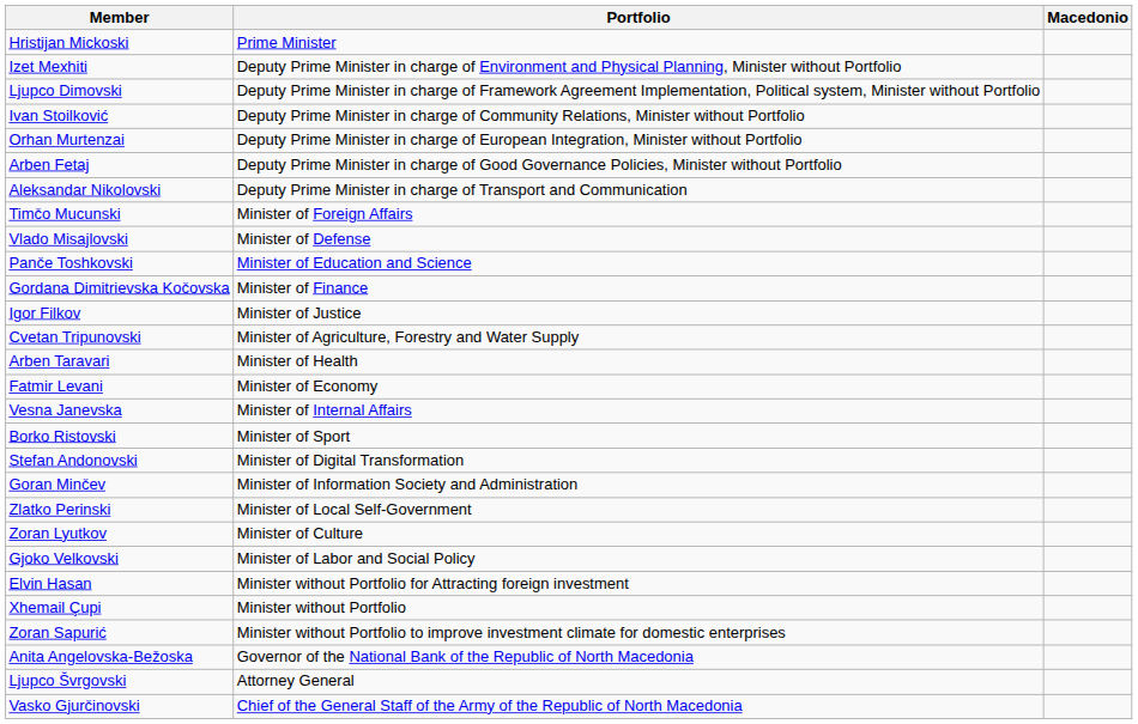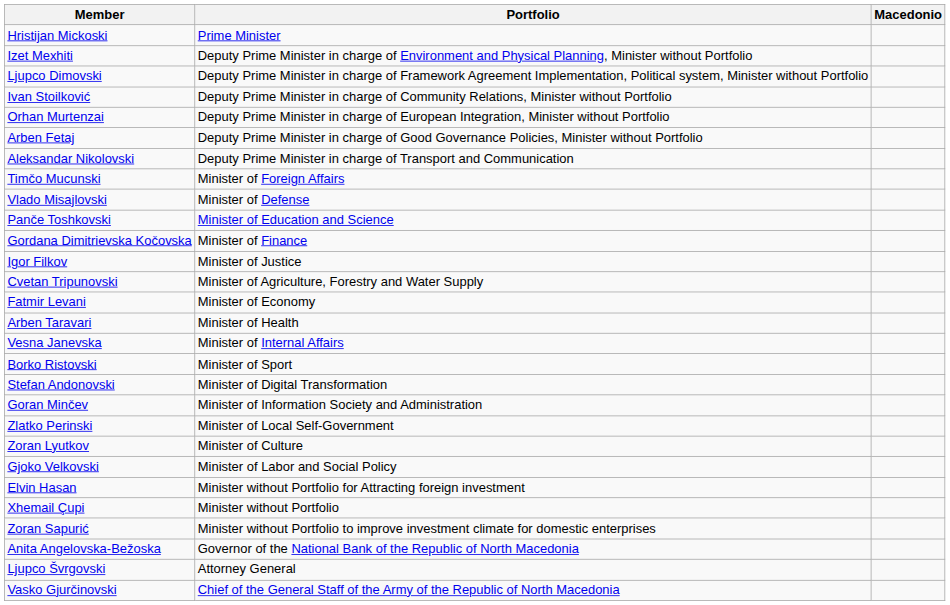 <table class="wikitable">
 <tr>
 <th>Member</th>
 <th>Portfolio</th>
 <th>Macedonio</th>
 </tr>
 <tr>
 <td><a href='#'>Hristijan Mickoski</a></td>
 <td><a href='#'>Prime Minister</a></td>
 <td></td>
 </tr>
 <tr>
 <td><a href='#'>Izet Mexhiti</a></td>
 <td>Deputy Prime Minister in charge of <a href='#'>Environment and Physical Planning</a>, Minister without Portfolio</td>
 <td></td>
 </tr>
 <tr>
 <td><a href='#'>Ljupco Dimovski</a></td>
 <td>Deputy Prime Minister in charge of Framework Agreement Implementation, Political system, Minister without Portfolio</td>
 <td></td>
 </tr>
 <tr>
 <td><a href='#'>Ivan Stoilković</a></td>
 <td>Deputy Prime Minister in charge of Community Relations, Minister without Portfolio</td>
 <td></td>
 </tr>
 <tr>
 <td><a href='#'>Orhan Murtenzai</a></td>
 <td>Deputy Prime Minister in charge of European Integration, Minister without Portfolio</td>
 <td></td>
 </tr>
 <tr>
 <td><a href='#'>Arben Fetaj</a></td>
 <td>Deputy Prime Minister in charge of Good Governance Policies, Minister without Portfolio</td>
 <td></td>
 </tr>
 <tr>
 <td><a href='#'>Aleksandar Nikolovski</a></td>
 <td>Deputy Prime Minister in charge of Transport and Communication</td>
 <td></td>
 </tr>
 <tr>
 <td><a href='#'>Timčo Mucunski</a></td>
 <td>Minister of <a href='#'>Foreign Affairs</a></td>
 <td></td>
 </tr>
 <tr>
 <td><a href='#'>Vlado Misajlovski</a></td>
 <td>Minister of <a href='#'>Defense</a></td>
 <td></td>
 </tr>
 <tr>
 <td><a href='#'>Panče Toshkovski</a></td>
 <td><a href='#'>Minister of Education and Science</a></td>
 <td></td>
 </tr>
 <tr>
 <td><a href='#'>Gordana Dimitrievska Kočovska</a></td>
 <td>Minister of <a href='#'>Finance</a></td>
 <td></td>
 </tr>
 <tr>
 <td><a href='#'>Igor Filkov</a></td>
 <td>Minister of Justice</td>
 <td></td>
 </tr>
 <tr>
 <td><a href='#'>Cvetan Tripunovski</a></td>
 <td>Minister of Agriculture, Forestry and Water Supply</td>
 <td></td>
 </tr>
 <tr>
-<td><a href='#'>Arben Taravari</a></td>
-<td>Minister of Health</td>
+<td><a href='#'>Fatmir Levani</a></td>
+<td>Minister of Economy</td>
 <td></td>
 </tr>
 <tr>
-<td><a href='#'>Fatmir Levani</a></td>
-<td>Minister of Economy</td>
+<td><a href='#'>Arben Taravari</a></td>
+<td>Minister of Health</td>
 <td></td>
 </tr>
 <tr>
 <td><a href='#'>Vesna Janevska</a></td>
 <td>Minister of <a href='#'>Internal Affairs</a></td>
 <td></td>
 </tr>
 <tr>
 <td><a href='#'>Borko Ristovski</a></td>
 <td>Minister of Sport</td>
 <td></td>
 </tr>
 <tr>
 <td><a href='#'>Stefan Andonovski</a></td>
 <td>Minister of Digital Transformation</td>
 <td></td>
 </tr>
 <tr>
 <td><a href='#'>Goran Minčev</a></td>
 <td>Minister of Information Society and Administration</td>
 <td></td>
 </tr>
 <tr>
 <td><a href='#'>Zlatko Perinski</a></td>
 <td>Minister of Local Self-Government</td>
 <td></td>
 </tr>
 <tr>
 <td><a href='#'>Zoran Lyutkov</a></td>
 <td>Minister of Culture</td>
 <td></td>
 </tr>
 <tr>
 <td><a href='#'>Gjoko Velkovski</a></td>
 <td>Minister of Labor and Social Policy</td>
 <td></td>
 </tr>
 <tr>
 <td><a href='#'>Elvin Hasan</a></td>
 <td>Minister without Portfolio for Attracting foreign investment</td>
 <td></td>
 </tr>
 <tr>
 <td><a href='#'>Xhemail Çupi</a></td>
 <td>Minister without Portfolio</td>
 <td></td>
 </tr>
 <tr>
 <td><a href='#'>Zoran Sapurić</a></td>
 <td>Minister without Portfolio to improve investment climate for domestic enterprises</td>
 <td></td>
 </tr>
 <tr>
 <td><a href='#'>Anita Angelovska-Bežoska</a></td>
 <td>Governor of the <a href='#'>National Bank of the Republic of North Macedonia</a></td>
 <td></td>
 </tr>
 <tr>
 <td><a href='#'>Ljupco Švrgovski</a></td>
 <td>Attorney General</td>
 <td></td>
 </tr>
 <tr>
 <td><a href='#'>Vasko Gjurčinovski</a></td>
 <td><a href='#'>Chief of the General Staff of the Army of the Republic of North Macedonia</a></td>
 <td></td>
 </tr>
 </table>
